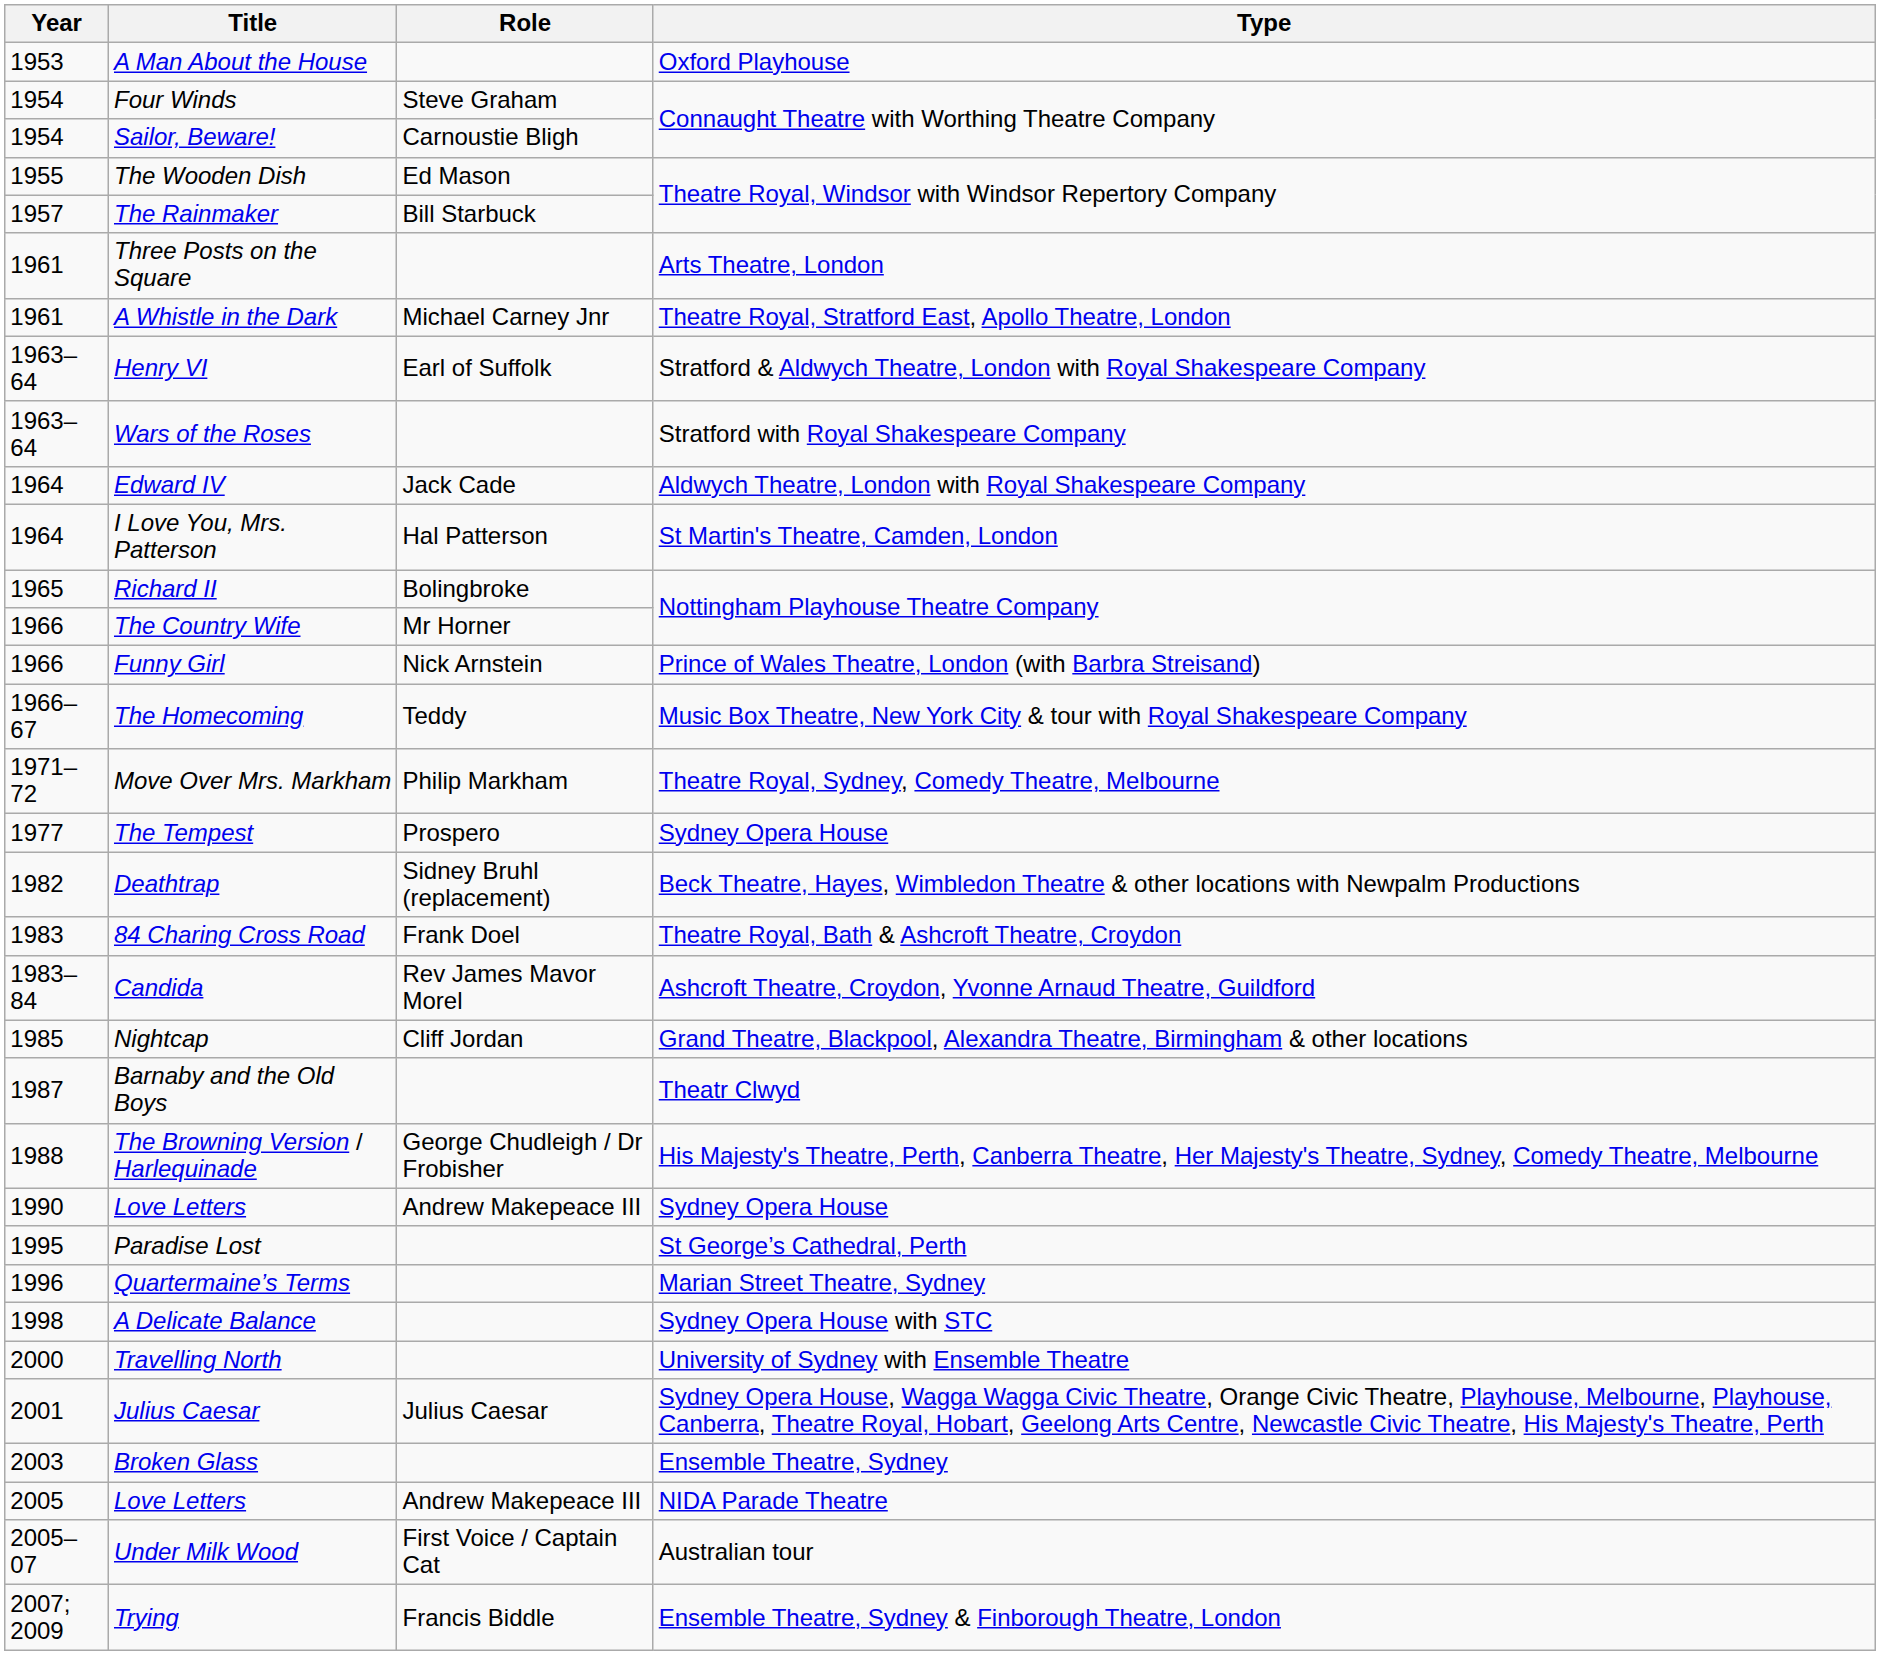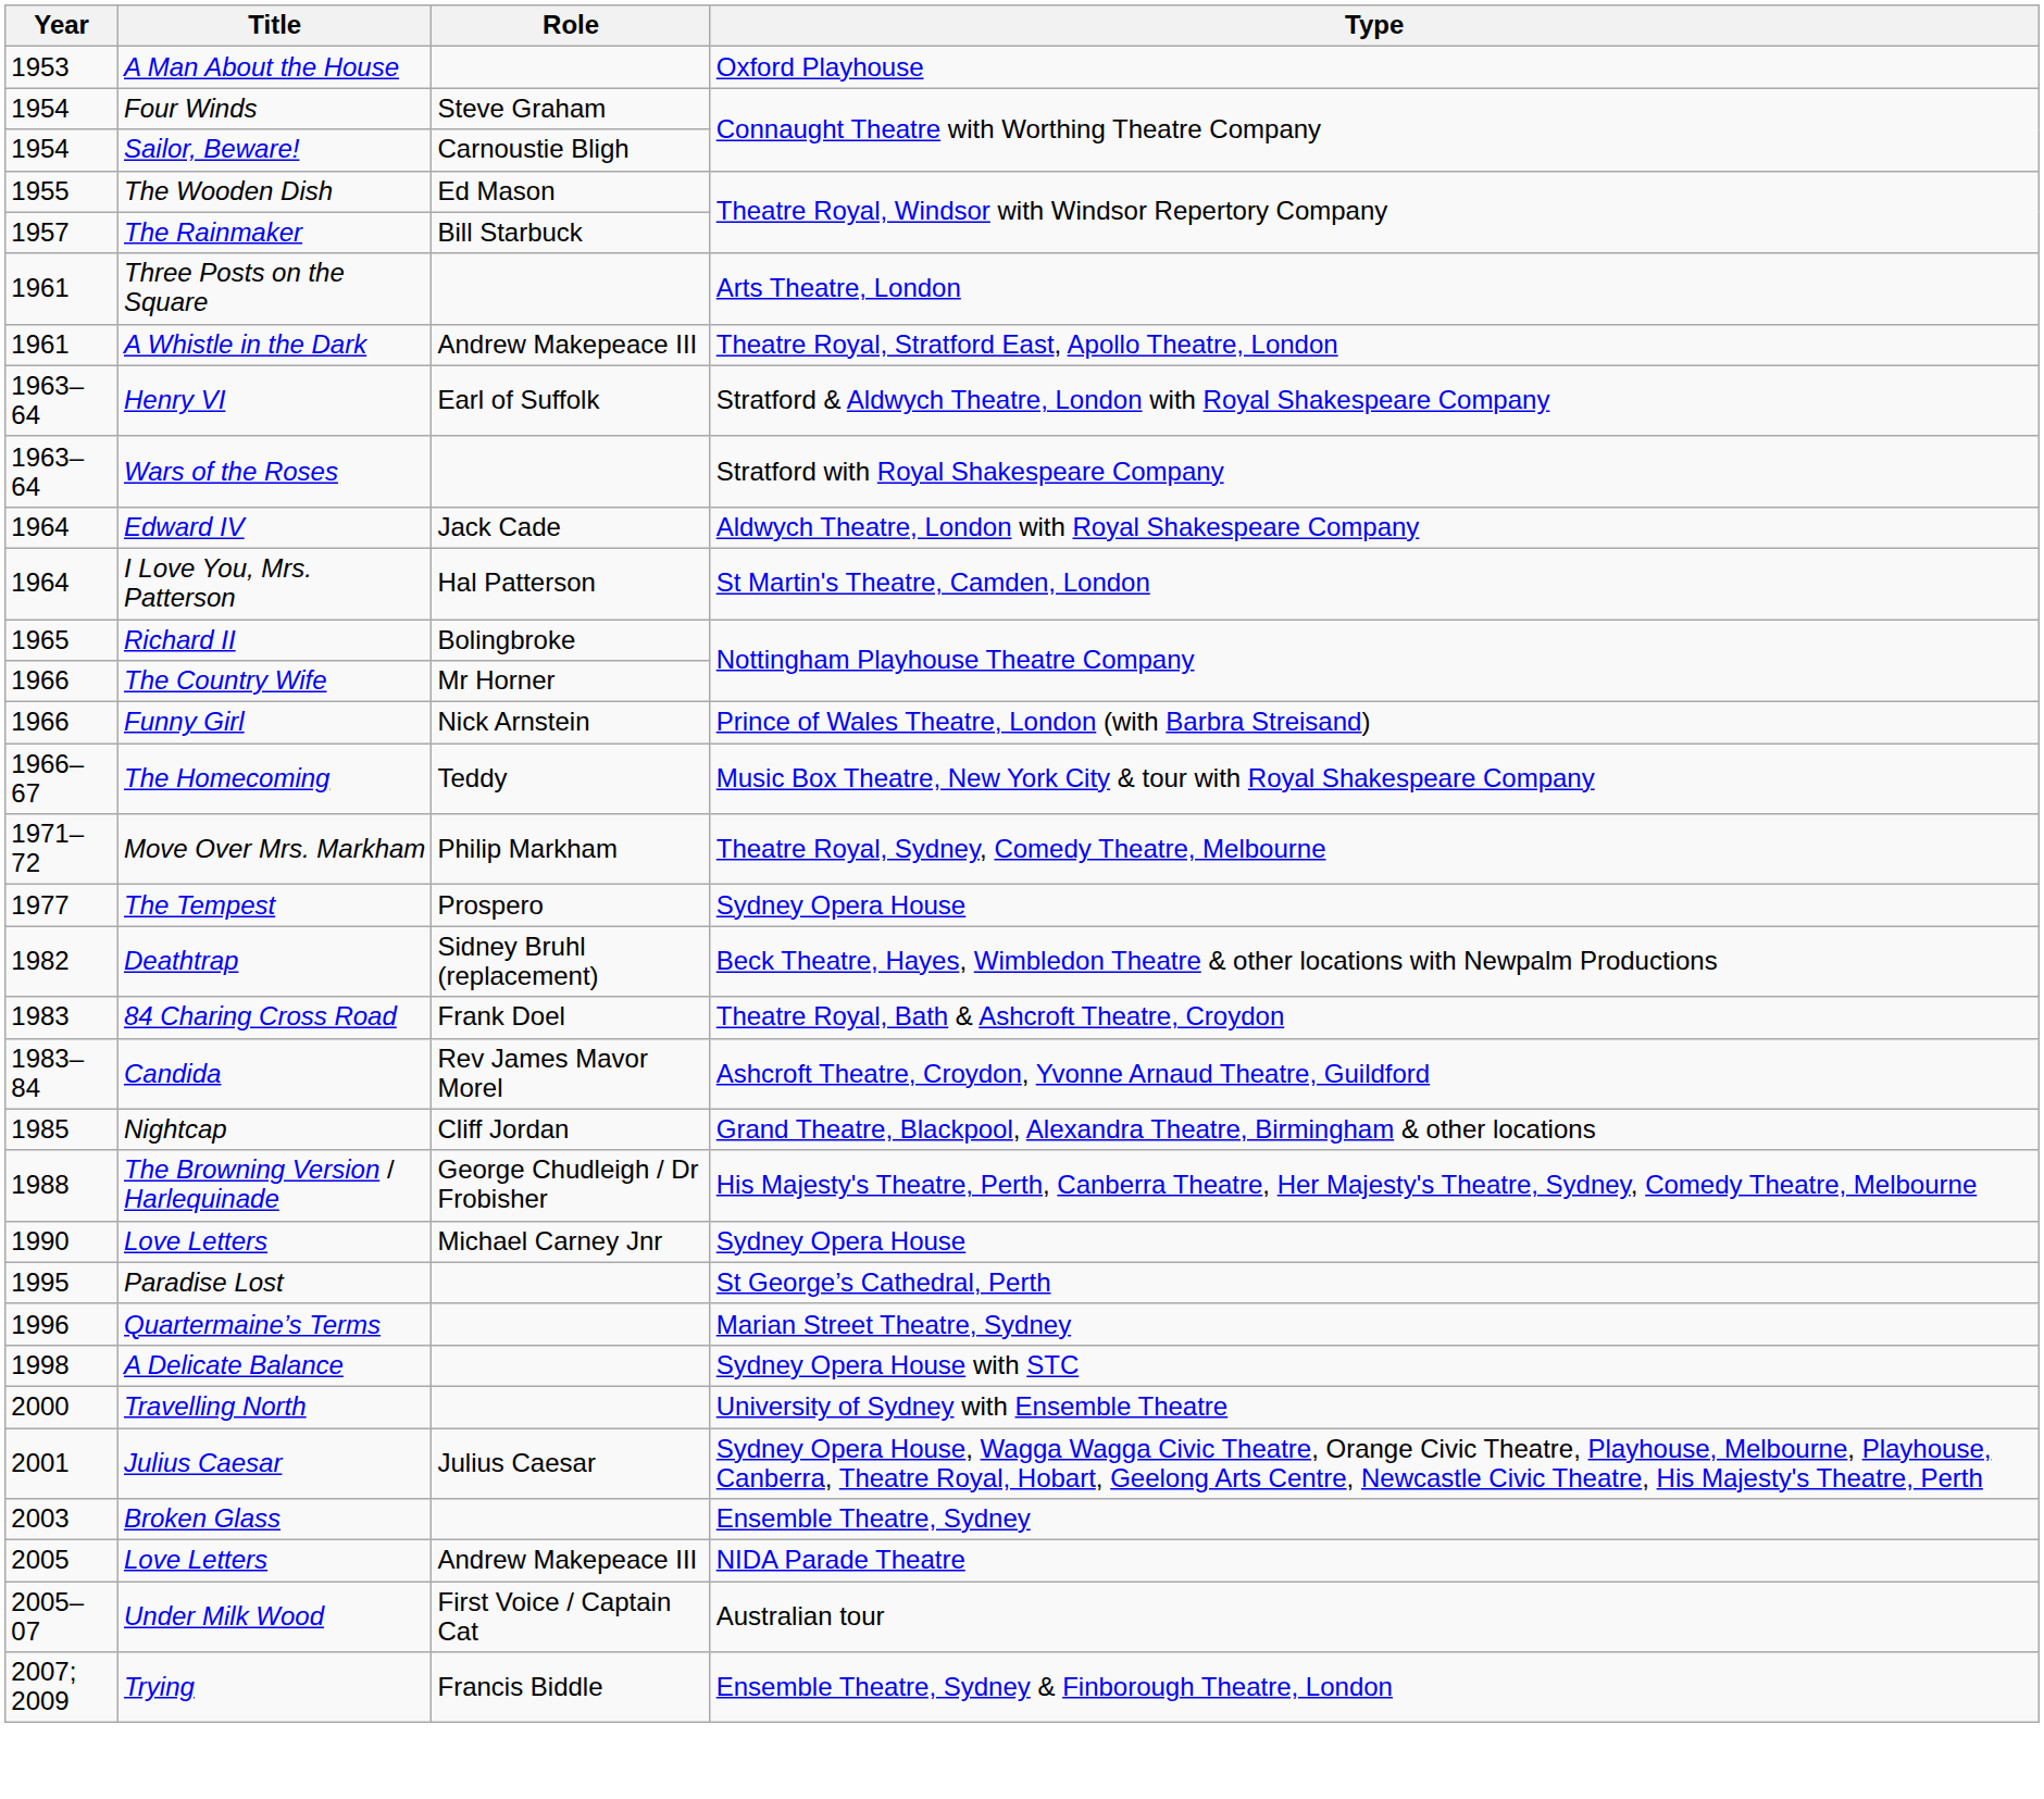 <table class="wikitable">
 <tr>
 <th>Year</th>
 <th>Title</th>
 <th>Role</th>
 <th>Type</th>
 </tr>
 <tr>
 <td>1953</td>
 <td><em><a href='#'>A Man About the House</a></em></td>
 <td></td>
 <td><a href='#'>Oxford Playhouse</a></td>
 </tr>
 <tr>
 <td>1954</td>
 <td><em>Four Winds</em></td>
 <td>Steve Graham</td>
 <td rowspan=2><a href='#'>Connaught Theatre</a> with Worthing Theatre Company</td>
 </tr>
 <tr>
 <td>1954</td>
 <td><em><a href='#'>Sailor, Beware!</a></em></td>
 <td>Carnoustie Bligh</td>
 </tr>
 <tr>
 <td>1955</td>
 <td><em>The Wooden Dish</em></td>
 <td>Ed Mason</td>
 <td rowspan=2><a href='#'>Theatre Royal, Windsor</a> with Windsor Repertory Company</td>
 </tr>
 <tr>
 <td>1957</td>
 <td><em><a href='#'>The Rainmaker</a></em></td>
 <td>Bill Starbuck</td>
 </tr>
 <tr>
 <td>1961</td>
 <td><em>Three Posts on the Square</em></td>
 <td></td>
 <td><a href='#'>Arts Theatre, London</a></td>
 </tr>
 <tr>
 <td>1961</td>
 <td><em><a href='#'>A Whistle in the Dark</a></em></td>
-<td>Michael Carney Jnr</td>
+<td>Andrew Makepeace III</td>
 <td><a href='#'>Theatre Royal, Stratford East</a>, <a href='#'>Apollo Theatre, London</a></td>
 </tr>
 <tr>
 <td>1963–64</td>
 <td><em><a href='#'>Henry VI</a></em></td>
 <td>Earl of Suffolk</td>
 <td>Stratford & <a href='#'>Aldwych Theatre, London</a> with <a href='#'>Royal Shakespeare Company</a></td>
 </tr>
 <tr>
 <td>1963–64</td>
 <td><em><a href='#'>Wars of the Roses</a></em></td>
 <td></td>
 <td>Stratford with <a href='#'>Royal Shakespeare Company</a></td>
 </tr>
 <tr>
 <td>1964</td>
 <td><em><a href='#'>Edward IV</a></em></td>
 <td>Jack Cade</td>
 <td><a href='#'>Aldwych Theatre, London</a> with <a href='#'>Royal Shakespeare Company</a></td>
 </tr>
 <tr>
 <td>1964</td>
 <td><em>I Love You, Mrs. Patterson</em></td>
 <td>Hal Patterson</td>
 <td><a href='#'>St Martin's Theatre, Camden, London</a></td>
 </tr>
 <tr>
 <td>1965</td>
 <td><em><a href='#'>Richard II</a></em></td>
 <td>Bolingbroke</td>
 <td rowspan=2><a href='#'>Nottingham Playhouse Theatre Company</a></td>
 </tr>
 <tr>
 <td>1966</td>
 <td><em><a href='#'>The Country Wife</a></em></td>
 <td>Mr Horner</td>
 </tr>
 <tr>
 <td>1966</td>
 <td><em><a href='#'>Funny Girl</a></em></td>
 <td>Nick Arnstein</td>
 <td><a href='#'>Prince of Wales Theatre, London</a> (with <a href='#'>Barbra Streisand</a>)</td>
 </tr>
 <tr>
 <td>1966–67</td>
 <td><em><a href='#'>The Homecoming</a></em></td>
 <td>Teddy</td>
 <td><a href='#'>Music Box Theatre, New York City</a> & tour with <a href='#'>Royal Shakespeare Company</a></td>
 </tr>
 <tr>
 <td>1971–72</td>
 <td><em>Move Over Mrs. Markham</em></td>
 <td>Philip Markham</td>
 <td><a href='#'>Theatre Royal, Sydney</a>, <a href='#'>Comedy Theatre, Melbourne</a></td>
 </tr>
 <tr>
 <td>1977</td>
 <td><em><a href='#'>The Tempest</a></em></td>
 <td>Prospero</td>
 <td><a href='#'>Sydney Opera House</a></td>
 </tr>
 <tr>
 <td>1982</td>
 <td><em><a href='#'>Deathtrap</a></em></td>
 <td>Sidney Bruhl (replacement)</td>
 <td><a href='#'>Beck Theatre, Hayes</a>, <a href='#'>Wimbledon Theatre</a> & other locations with Newpalm Productions</td>
 </tr>
 <tr>
 <td>1983</td>
 <td><em><a href='#'>84 Charing Cross Road</a></em></td>
 <td>Frank Doel</td>
 <td><a href='#'>Theatre Royal, Bath</a> & <a href='#'>Ashcroft Theatre, Croydon</a></td>
 </tr>
 <tr>
 <td>1983–84</td>
 <td><em><a href='#'>Candida</a></em></td>
 <td>Rev James Mavor Morel</td>
 <td><a href='#'>Ashcroft Theatre, Croydon</a>, <a href='#'>Yvonne Arnaud Theatre, Guildford</a></td>
 </tr>
 <tr>
 <td>1985</td>
 <td><em>Nightcap</em></td>
 <td>Cliff Jordan</td>
 <td><a href='#'>Grand Theatre, Blackpool</a>, <a href='#'>Alexandra Theatre, Birmingham</a> & other locations</td>
 </tr>
 <tr>
-<td>1987</td>
-<td><em>Barnaby and the Old Boys</em></td>
-<td></td>
-<td><a href='#'>Theatr Clwyd</a></td>
-</tr>
-<tr>
 <td>1988</td>
 <td><em><a href='#'>The Browning Version</a></em> / <em><a href='#'>Harlequinade</a></em></td>
 <td>George Chudleigh / Dr Frobisher</td>
 <td><a href='#'>His Majesty's Theatre, Perth</a>, <a href='#'>Canberra Theatre</a>, <a href='#'>Her Majesty's Theatre, Sydney</a>, <a href='#'>Comedy Theatre, Melbourne</a></td>
 </tr>
 <tr>
 <td>1990</td>
 <td><em><a href='#'>Love Letters</a></em></td>
-<td>Andrew Makepeace III</td>
+<td>Michael Carney Jnr</td>
 <td><a href='#'>Sydney Opera House</a></td>
 </tr>
 <tr>
 <td>1995</td>
 <td><em>Paradise Lost</em></td>
 <td></td>
 <td><a href='#'>St George’s Cathedral, Perth</a></td>
 </tr>
 <tr>
 <td>1996</td>
 <td><em><a href='#'>Quartermaine’s Terms</a></em></td>
 <td></td>
 <td><a href='#'>Marian Street Theatre, Sydney</a></td>
 </tr>
 <tr>
 <td>1998</td>
 <td><em><a href='#'>A Delicate Balance</a></em></td>
 <td></td>
 <td><a href='#'>Sydney Opera House</a> with <a href='#'>STC</a></td>
 </tr>
 <tr>
 <td>2000</td>
 <td><em><a href='#'>Travelling North</a></em></td>
 <td></td>
 <td><a href='#'>University of Sydney</a> with <a href='#'>Ensemble Theatre</a></td>
 </tr>
 <tr>
 <td>2001</td>
 <td><em><a href='#'>Julius Caesar</a></em></td>
 <td>Julius Caesar</td>
 <td><a href='#'>Sydney Opera House</a>, <a href='#'>Wagga Wagga Civic Theatre</a>, Orange Civic Theatre, <a href='#'>Playhouse, Melbourne</a>, <a href='#'>Playhouse, Canberra</a>, <a href='#'>Theatre Royal, Hobart</a>, <a href='#'>Geelong Arts Centre</a>, <a href='#'>Newcastle Civic Theatre</a>, <a href='#'>His Majesty's Theatre, Perth</a></td>
 </tr>
 <tr>
 <td>2003</td>
 <td><em><a href='#'>Broken Glass</a></em></td>
 <td></td>
 <td><a href='#'>Ensemble Theatre, Sydney</a></td>
 </tr>
 <tr>
 <td>2005</td>
 <td><em><a href='#'>Love Letters</a></em></td>
 <td>Andrew Makepeace III</td>
 <td><a href='#'>NIDA Parade Theatre</a></td>
 </tr>
 <tr>
 <td>2005–07</td>
 <td><em><a href='#'>Under Milk Wood</a></em></td>
 <td>First Voice / Captain Cat</td>
 <td>Australian tour</td>
 </tr>
 <tr>
 <td>2007; 2009</td>
 <td><em><a href='#'>Trying</a></em></td>
 <td>Francis Biddle</td>
 <td><a href='#'>Ensemble Theatre, Sydney</a> & <a href='#'>Finborough Theatre, London</a></td>
 </tr>
 </table>
